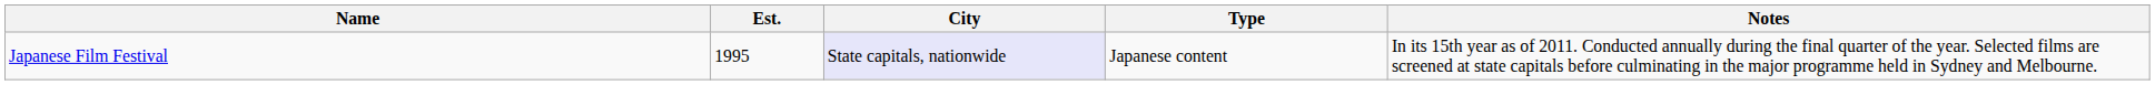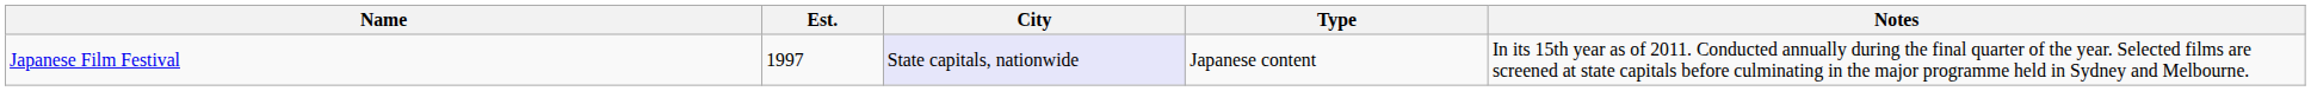 <table class="wikitable">
 <tr>
 <th width="25%">Name</th>
 <th width="4%">Est.</th>
 <th width="10%">City</th>
 <th width="10%">Type</th>
 <th width="27%">Notes</th>
 </tr>
 <tr>
 <td><a href='#'>Japanese Film Festival</a></td>
-<td>1995</td>
+<td>1997</td>
 <td style="background: lavender;">State capitals, nationwide</td>
 <td>Japanese content</td>
 <td>In its 15th year as of 2011. Conducted annually during the final quarter of the year. Selected films are screened at state capitals before culminating in the major programme held in Sydney and Melbourne.</td>
 </tr>
 </table>
